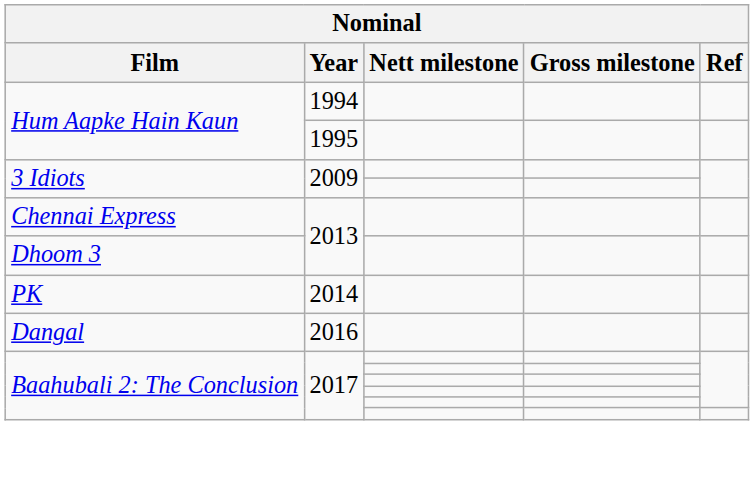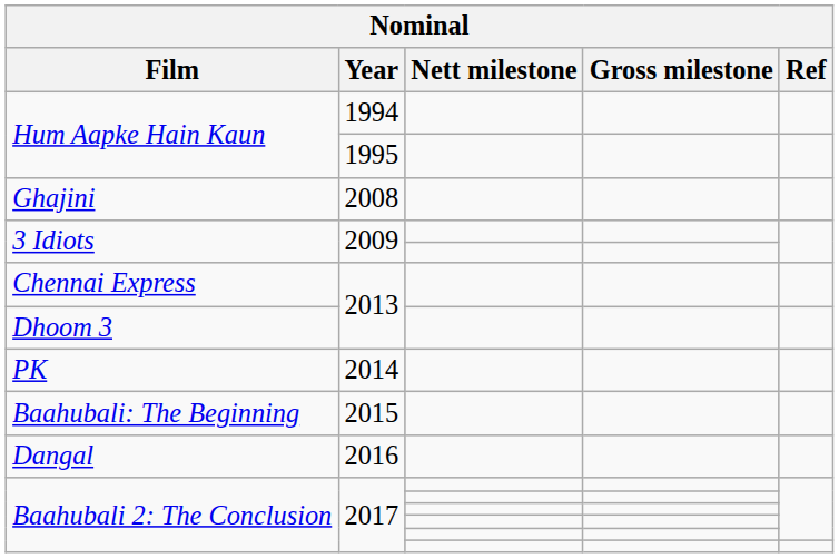 <table class="wikitable" style="margin:auto; margin:auto;">
 <tr>
 <th colspan="5">Nominal</th>
 </tr>
 <tr>
 <th>Film</th>
 <th>Year</th>
 <th>Nett milestone</th>
 <th>Gross milestone</th>
 <th>Ref</th>
 </tr>
 <tr>
 <td rowspan="2"><em><a href='#'>Hum Aapke Hain Kaun</a></em></td>
 <td>1994</td>
 <td></td>
 <td></td>
 <td></td>
 </tr>
 <tr>
 <td>1995</td>
+<td></td>
+<td></td>
+<td></td>
+</tr>
+<tr>
+<td><em><a href='#'>Ghajini</a></em></td>
+<td>2008</td>
 <td></td>
 <td></td>
 <td></td>
 </tr>
 <tr>
 <td rowspan="2"><em><a href='#'>3 Idiots</a></em></td>
 <td rowspan="2">2009</td>
 <td></td>
 <td></td>
 <td rowspan="2"></td>
 </tr>
 <tr>
 <td></td>
 <td></td>
 </tr>
 <tr>
 <td><em><a href='#'>Chennai Express</a></em></td>
 <td rowspan="2">2013</td>
 <td></td>
 <td></td>
 <td></td>
 </tr>
 <tr>
 <td><em><a href='#'>Dhoom 3</a></em></td>
 <td></td>
 <td></td>
 <td></td>
 </tr>
 <tr>
 <td><em><a href='#'>PK</a></em></td>
 <td>2014</td>
+<td></td>
+<td></td>
+<td></td>
+</tr>
+<tr>
+<td><em><a href='#'>Baahubali: The Beginning</a></em></td>
+<td>2015</td>
 <td></td>
 <td></td>
 <td></td>
 </tr>
 <tr>
 <td><em><a href='#'>Dangal</a></em></td>
 <td>2016</td>
 <td></td>
 <td></td>
 <td></td>
 </tr>
 <tr>
 <td rowspan="6"><em><a href='#'>Baahubali 2: The Conclusion</a></em></td>
 <td rowspan="6">2017</td>
 <td></td>
 <td></td>
 <td rowspan="5"></td>
 </tr>
 <tr>
 <td></td>
 <td></td>
 </tr>
 <tr>
 <td></td>
 <td></td>
 </tr>
 <tr>
 <td></td>
 <td></td>
 </tr>
 <tr>
 <td></td>
 <td></td>
 </tr>
 <tr>
 <td></td>
 <td></td>
 <td></td>
 </tr>
 </table>
